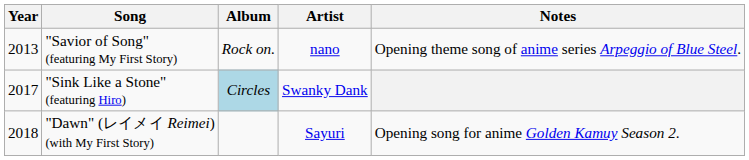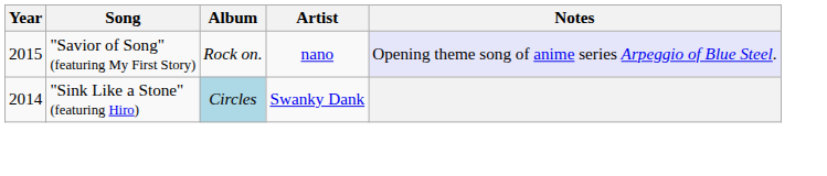 <table class="wikitable plainrowheaders">
 <tr>
 <th>Year</th>
 <th>Song</th>
 <th>Album</th>
 <th>Artist</th>
 <th>Notes</th>
 </tr>
 <tr>
-<td>2013</td>
+<td>2015</td>
 <td>"Savior of Song" <br><small>(featuring My First Story)</small></td>
 <td align="center"><em>Rock on.</em></td>
 <td align="center"><a href='#'>nano</a></td>
-<td>Opening theme song of <a href='#'>anime</a> series <em><a href='#'>Arpeggio of Blue Steel</a></em>.</td>
+<td style="background: lavender;">Opening theme song of <a href='#'>anime</a> series <em><a href='#'>Arpeggio of Blue Steel</a></em>.</td>
 </tr>
 <tr>
-<td>2017</td>
+<td>2014</td>
 <td>"Sink Like a Stone" <br><small>(featuring <a href='#'>Hiro</a>)</small></td>
 <td align="center" style="background: lightblue;"><em>Circles</em></td>
 <td align="center"><a href='#'>Swanky Dank</a></td>
 <th></th>
 </tr>
-<tr>
-<td>2018</td>
-<td>"Dawn" (レイメイ <em>Reimei</em>)<br><small>(with My First Story)</small></td>
-<td></td>
-<td align="center"><a href='#'>Sayuri</a></td>
-<td>Opening song for anime <em><a href='#'>Golden Kamuy</a> Season 2</em>.</td>
-</tr>
 </table>
